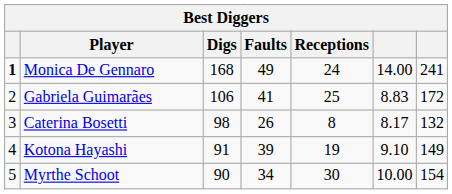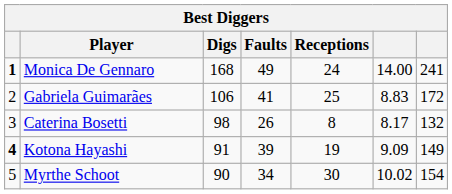 <table class="wikitable sortable" style=font-size:90%>
 <tr>
 <th colspan=7>Best Diggers</th>
 </tr>
 <tr>
 <th></th>
 <th width=158>Player</th>
 <th width=20>Digs</th>
 <th width=20>Faults</th>
 <th width=20>Receptions</th>
 <th width=20></th>
 <th width=20></th>
 </tr>
 <tr>
 <td align=center><strong>1</strong></td>
 <td> <a href='#'>Monica De Gennaro</a></td>
 <td align=center>168</td>
 <td align=center>49</td>
 <td align=center>24</td>
 <td align=center>14.00</td>
 <td align=center>241</td>
 </tr>
 <tr>
 <td align=center>2</td>
 <td> <a href='#'>Gabriela Guimarães</a></td>
 <td align=center>106</td>
 <td align=center>41</td>
 <td align=center>25</td>
 <td align=center>8.83</td>
 <td align=center>172</td>
 </tr>
 <tr>
 <td align=center>3</td>
 <td> <a href='#'>Caterina Bosetti</a></td>
 <td align=center>98</td>
 <td align=center>26</td>
 <td align=center>8</td>
 <td align=center>8.17</td>
 <td align=center>132</td>
 </tr>
 <tr>
-<td align=center>4</td>
+<td align=center><strong>4</strong></td>
 <td> <a href='#'>Kotona Hayashi</a></td>
 <td align=center>91</td>
 <td align=center>39</td>
 <td align=center>19</td>
-<td align=center>9.10</td>
+<td align=center>9.09</td>
 <td align=center>149</td>
 </tr>
 <tr>
 <td align=center>5</td>
 <td> <a href='#'>Myrthe Schoot</a></td>
 <td align=center>90</td>
 <td align=center>34</td>
 <td align=center>30</td>
-<td align=center>10.00</td>
+<td align=center>10.02</td>
 <td align=center>154</td>
 </tr>
 </table>
